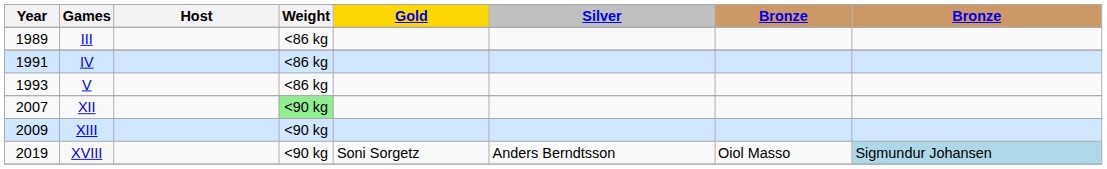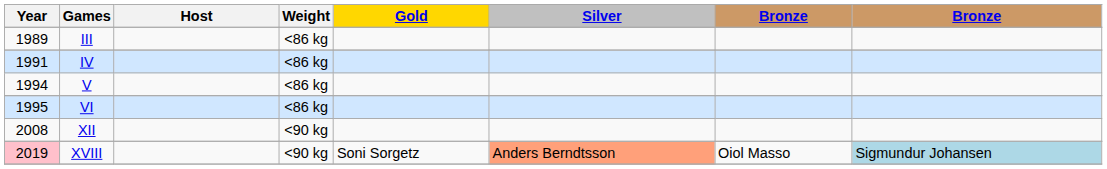 <table class="wikitable" style="text-align: center; font-size:95%;">
 <tr>
 <th rowspan="2" style="width:5%;">Year</th>
 <th rowspan="2" style="width:5%;">Games</th>
 <th rowspan="2" style="width:15%;">Host</th>
 <th rowspan="2" style="width:5%;">Weight</th>
 </tr>
 <tr>
 <th style="background-color: gold"><a href='#'>Gold</a></th>
 <th style="background-color: silver"><a href='#'>Silver</a></th>
 <th style="background-color: #CC9966"><a href='#'>Bronze</a></th>
 <th style="background-color: #CC9966"><a href='#'>Bronze</a></th>
 </tr>
 <tr>
 </tr>
 <tr>
 <td>1989</td>
 <td align=center><a href='#'>III</a></td>
 <td align="left"></td>
 <td><86 kg</td>
 <td align="left"></td>
 <td align="left"></td>
 <td></td>
 <td></td>
 </tr>
 <tr>
 </tr>
 <tr style="text-align:center; background:#d0e7ff;">
 <td>1991</td>
 <td align=center><a href='#'>IV</a></td>
 <td align="left"></td>
 <td><86 kg</td>
 <td align="left"></td>
 <td align="left"></td>
 <td align="left"></td>
 <td></td>
 </tr>
 <tr>
-<td>1993</td>
+<td>1994</td>
 <td align=center><a href='#'>V</a></td>
 <td align="left"></td>
 <td><86 kg</td>
 <td align="left"></td>
 <td align="left"></td>
 <td align="left"></td>
 <td></td>
 </tr>
 <tr>
 </tr>
-<tr>
-<td>2007</td>
-<td align=center><a href='#'>XII</a></td>
+<tr style="text-align:center; background:#d0e7ff;">
+<td>1995</td>
+<td align=center><a href='#'>VI</a></td>
 <td align="left"></td>
-<td style="background: lightgreen;"><90 kg</td>
+<td><86 kg</td>
 <td align="left"></td>
 <td align="left"></td>
 <td align="left"></td>
 <td align="left"></td>
 </tr>
 <tr>
-</tr>
-<tr style="text-align:center; background:#d0e7ff;">
-<td>2009</td>
-<td align=center><a href='#'>XIII</a></td>
+<td>2008</td>
+<td align=center><a href='#'>XII</a></td>
 <td align="left"></td>
 <td><90 kg</td>
 <td align="left"></td>
 <td align="left"></td>
 <td align="left"></td>
 <td align="left"></td>
 </tr>
 <tr>
-<td>2019</td>
+</tr>
+<tr>
+<td style="background: pink;">2019</td>
 <td align=center><a href='#'>XVIII</a></td>
 <td align="left"></td>
 <td><90 kg</td>
 <td align="left">Soni Sorgetz <br> </td>
-<td align="left">Anders Berndtsson <br> </td>
+<td align="left" style="background: lightsalmon;">Anders Berndtsson <br> </td>
 <td align="left">Oiol Masso <br> </td>
 <td align="left" style="background: lightblue;">Sigmundur Johansen <br> </td>
 </tr>
 <tr>
 </tr>
 </table>
